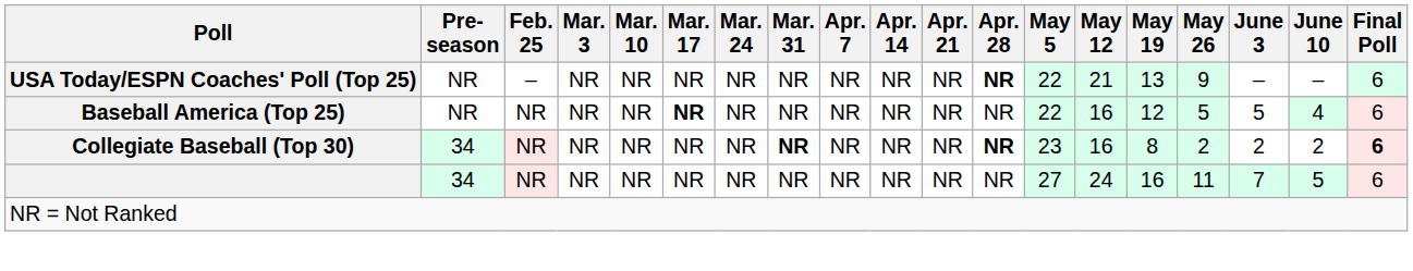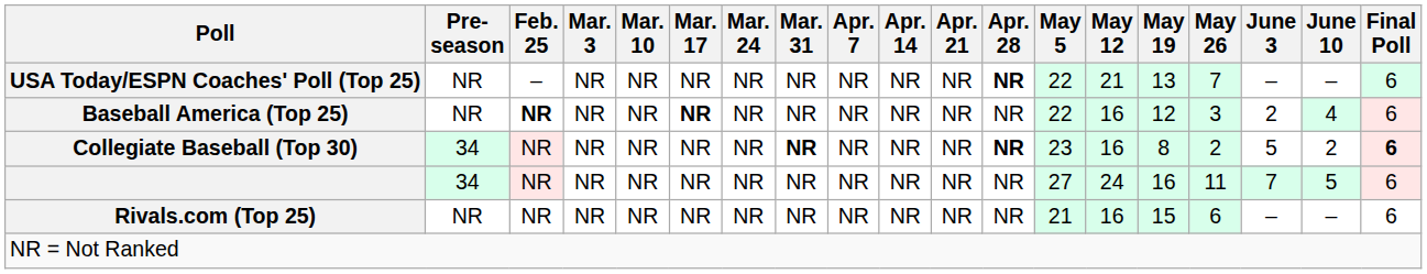 <table class="wikitable" style="white-space:nowrap;">
 <tr>
 <th>Poll</th>
 <th>Pre-<br>season</th>
 <th>Feb.<br>25</th>
 <th>Mar.<br>3</th>
 <th>Mar.<br>10</th>
 <th>Mar.<br>17</th>
 <th>Mar.<br>24</th>
 <th>Mar.<br>31</th>
 <th>Apr.<br>7</th>
 <th>Apr.<br>14</th>
 <th>Apr.<br>21</th>
 <th>Apr.<br>28</th>
 <th>May<br>5</th>
 <th>May<br>12</th>
 <th>May<br>19</th>
 <th>May<br>26</th>
 <th>June<br>3</th>
 <th>June<br>10</th>
 <th>Final<br>Poll</th>
 </tr>
 <tr style="text-align:center;">
 <th>USA Today/ESPN Coaches' Poll (Top 25)</th>
 <td style="background:#FFF;">NR</td>
 <td style="background:#FFF;">–</td>
 <td style="background:#FFF;">NR</td>
 <td style="background:#FFF;">NR</td>
 <td style="background:#FFF;">NR</td>
 <td style="background:#FFF;">NR</td>
 <td style="background:#FFF;">NR</td>
 <td style="background:#FFF;">NR</td>
 <td style="background:#FFF;">NR</td>
 <td style="background:#FFF;">NR</td>
 <td style="background:#FFF;"><strong>NR</strong></td>
 <td style="background:#D8FFEB;">22</td>
 <td style="background:#D8FFEB;">21</td>
 <td style="background:#D8FFEB;">13</td>
-<td style="background:#D8FFEB;">9</td>
+<td style="background:#D8FFEB;">7</td>
 <td style="background:#FFF;">–</td>
 <td style="background:#FFF;">–</td>
 <td style="background:#D8FFEB;">6</td>
 </tr>
 <tr style="text-align:center;">
 <th>Baseball America (Top 25)</th>
 <td style="background:#FFF;">NR</td>
-<td style="background:#FFF;">NR</td>
+<td style="background:#FFF;"><strong>NR</strong></td>
 <td style="background:#FFF;">NR</td>
 <td style="background:#FFF;">NR</td>
 <td style="background:#FFF;"><strong>NR</strong></td>
 <td style="background:#FFF;">NR</td>
 <td style="background:#FFF;">NR</td>
 <td style="background:#FFF;">NR</td>
 <td style="background:#FFF;">NR</td>
 <td style="background:#FFF;">NR</td>
 <td style="background:#FFF;">NR</td>
 <td style="background:#D8FFEB;">22</td>
 <td style="background:#D8FFEB;">16</td>
 <td style="background:#D8FFEB;">12</td>
-<td style="background:#D8FFEB;">5</td>
-<td style="background:#FFF;">5</td>
+<td style="background:#D8FFEB;">3</td>
+<td style="background:#FFF;">2</td>
 <td style="background:#D8FFEB;">4</td>
 <td style="background:#FFE6E6;">6</td>
 </tr>
 <tr style="text-align:center;">
 <th>Collegiate Baseball (Top 30)</th>
 <td style="background:#D8FFEB;">34</td>
 <td style="background:#FFE6E6;">NR</td>
 <td style="background:#FFF;">NR</td>
 <td style="background:#FFF;">NR</td>
 <td style="background:#FFF;">NR</td>
 <td style="background:#FFF;">NR</td>
 <td style="background:#FFF;"><strong>NR</strong></td>
 <td style="background:#FFF;">NR</td>
 <td style="background:#FFF;">NR</td>
 <td style="background:#FFF;">NR</td>
 <td style="background:#FFF;"><strong>NR</strong></td>
 <td style="background:#D8FFEB;">23</td>
 <td style="background:#D8FFEB;">16</td>
 <td style="background:#D8FFEB;">8</td>
 <td style="background:#D8FFEB;">2</td>
-<td style="background:#FFF;">2</td>
+<td style="background:#FFF;">5</td>
 <td style="background:#FFF;">2</td>
 <td style="background:#FFE6E6;"><strong>6</strong></td>
 </tr>
 <tr style="text-align:center;">
 <th></th>
 <td style="background:#D8FFEB;">34</td>
 <td style="background:#FFE6E6;">NR</td>
 <td style="background:#FFF;">NR</td>
 <td style="background:#FFF;">NR</td>
 <td style="background:#FFF;">NR</td>
 <td style="background:#FFF;">NR</td>
 <td style="background:#FFF;">NR</td>
 <td style="background:#FFF;">NR</td>
 <td style="background:#FFF;">NR</td>
 <td style="background:#FFF;">NR</td>
 <td style="background:#FFF;">NR</td>
 <td style="background:#D8FFEB;">27</td>
 <td style="background:#D8FFEB;">24</td>
 <td style="background:#D8FFEB;">16</td>
 <td style="background:#D8FFEB;">11</td>
 <td style="background:#D8FFEB;">7</td>
 <td style="background:#D8FFEB;">5</td>
 <td style="background:#FFE6E6;">6</td>
 </tr>
+<tr style="text-align:center;">
+<th>Rivals.com (Top 25)</th>
+<td style="background:#FFF;">NR</td>
+<td style="background:#FFF;">NR</td>
+<td style="background:#FFF;">NR</td>
+<td style="background:#FFF;">NR</td>
+<td style="background:#FFF;">NR</td>
+<td style="background:#FFF;">NR</td>
+<td style="background:#FFF;">NR</td>
+<td style="background:#FFF;">NR</td>
+<td style="background:#FFF;">NR</td>
+<td style="background:#FFF;">NR</td>
+<td style="background:#FFF;">NR</td>
+<td style="background:#D8FFEB;">21</td>
+<td style="background:#D8FFEB;">16</td>
+<td style="background:#D8FFEB;">15</td>
+<td style="background:#D8FFEB;">6</td>
+<td style="background:#FFF;">–</td>
+<td style="background:#FFF;">–</td>
+<td style="background:#FFF;">6</td>
+</tr>
 <tr>
 <td colspan="19">NR = Not Ranked</td>
 </tr>
 </table>
